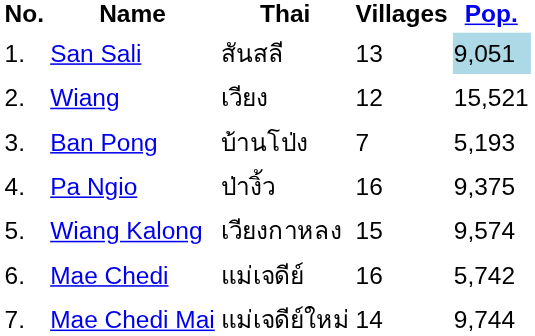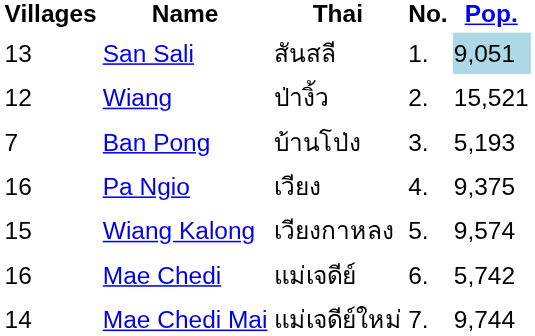 <table>
 <tr>
-<th>No.</th>
+<th>Villages</th>
 <th>Name</th>
 <th>Thai</th>
-<th>Villages</th>
+<th>No.</th>
 <th><a href='#'>Pop.</a></th>
 </tr>
 <tr>
-<td>1.</td>
+<td>13</td>
 <td><a href='#'>San Sali</a></td>
 <td>สันสลี</td>
-<td>13</td>
+<td>1.</td>
 <td style="background: lightblue;">9,051</td>
 </tr>
 <tr>
+<td>12</td>
+<td><a href='#'>Wiang</a></td>
+<td>ป่างิ้ว</td>
 <td>2.</td>
-<td><a href='#'>Wiang</a></td>
-<td>เวียง</td>
-<td>12</td>
 <td>15,521</td>
 </tr>
 <tr>
-<td>3.</td>
+<td>7</td>
 <td><a href='#'>Ban Pong</a></td>
 <td>บ้านโป่ง</td>
-<td>7</td>
+<td>3.</td>
 <td>5,193</td>
 </tr>
 <tr>
+<td>16</td>
+<td><a href='#'>Pa Ngio</a></td>
+<td>เวียง</td>
 <td>4.</td>
-<td><a href='#'>Pa Ngio</a></td>
-<td>ป่างิ้ว</td>
-<td>16</td>
 <td>9,375</td>
 </tr>
 <tr>
-<td>5.</td>
+<td>15</td>
 <td><a href='#'>Wiang Kalong</a></td>
 <td>เวียงกาหลง</td>
-<td>15</td>
+<td>5.</td>
 <td>9,574</td>
 </tr>
 <tr>
-<td>6.</td>
+<td>16</td>
 <td><a href='#'>Mae Chedi</a></td>
 <td>แม่เจดีย์</td>
-<td>16</td>
+<td>6.</td>
 <td>5,742</td>
 </tr>
 <tr>
-<td>7.</td>
+<td>14</td>
 <td><a href='#'>Mae Chedi Mai</a></td>
 <td>แม่เจดีย์ใหม่</td>
-<td>14</td>
+<td>7.</td>
 <td>9,744</td>
 </tr>
 </table>
